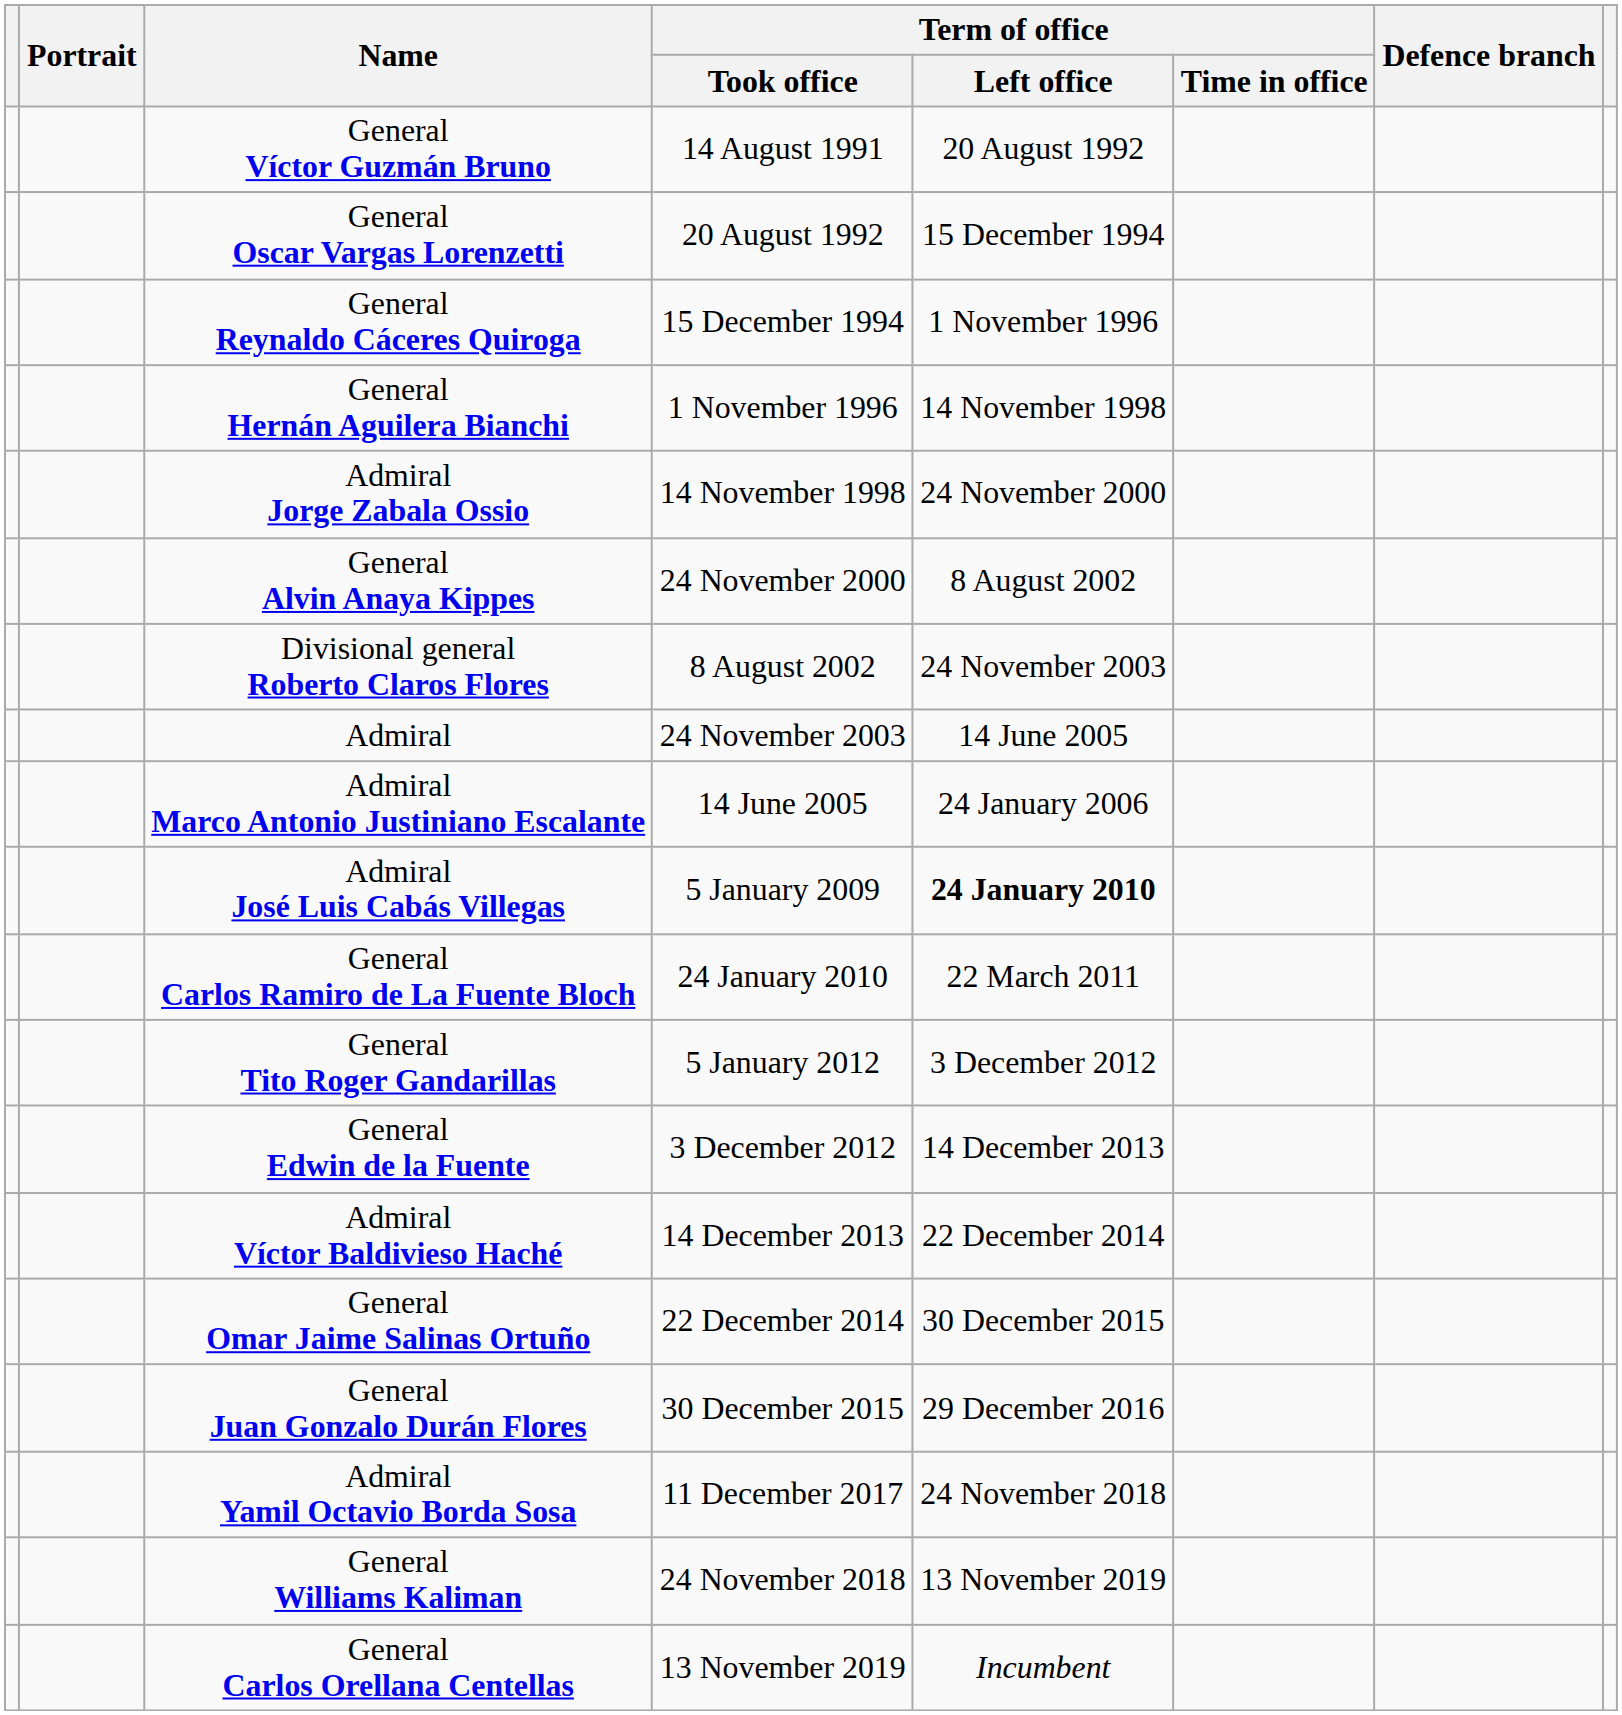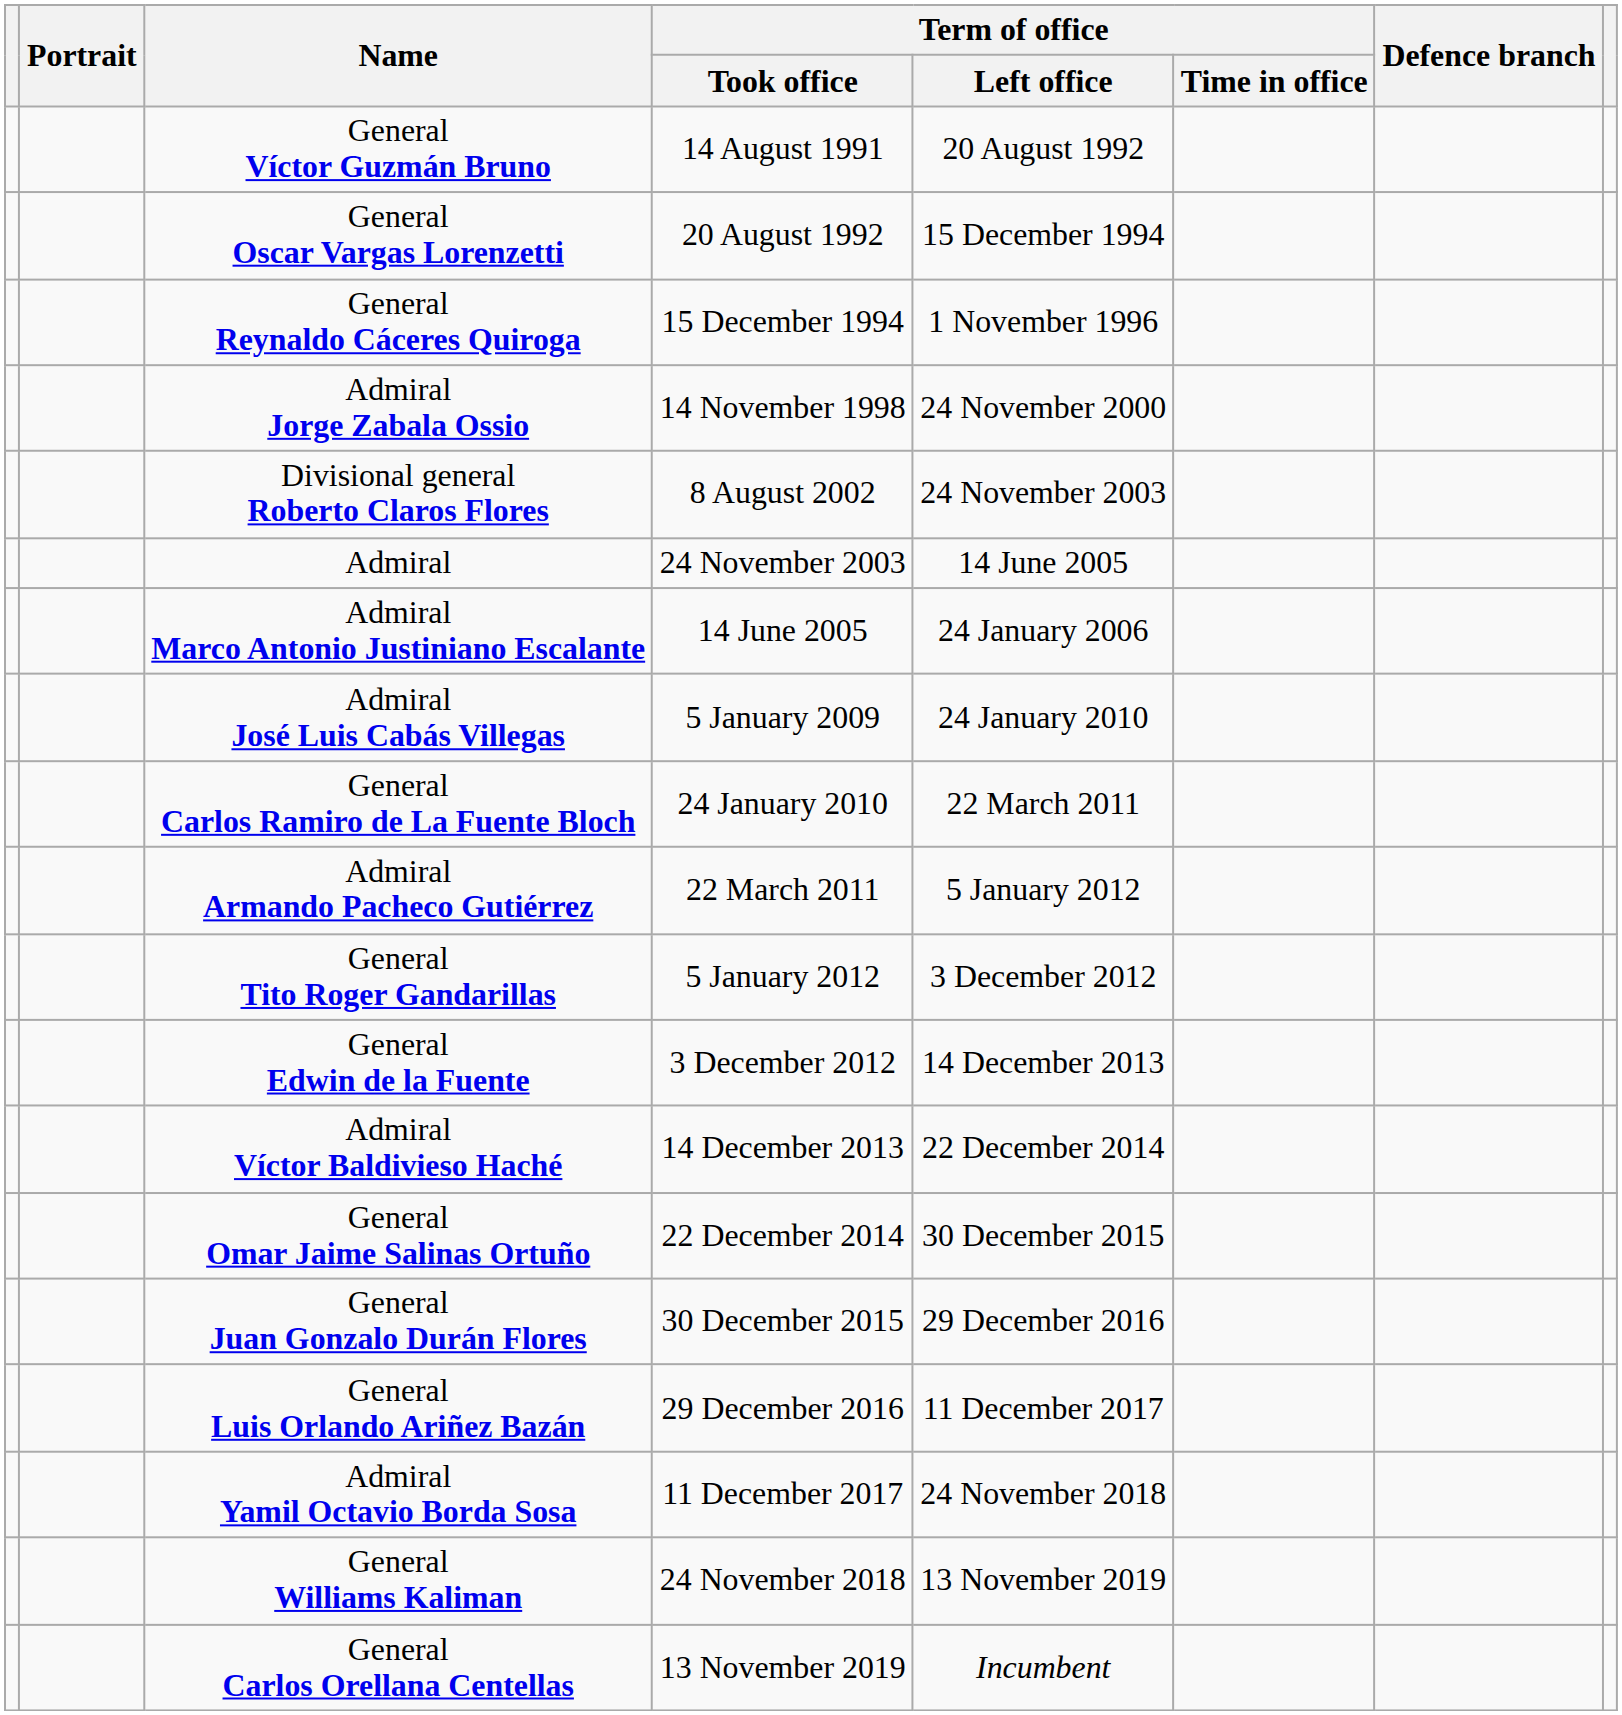 <table class="wikitable" style="text-align:center">
 <tr>
 <th rowspan=2></th>
 <th rowspan=2>Portrait</th>
 <th rowspan=2>Name<br></th>
 <th colspan=3>Term of office</th>
 <th rowspan=2>Defence branch</th>
 <th rowspan=2></th>
 </tr>
 <tr>
 <th>Took office</th>
 <th>Left office</th>
 <th>Time in office</th>
 </tr>
 <tr>
 <td></td>
 <td></td>
 <td>General<br><strong><a href='#'>Víctor Guzmán Bruno</a></strong></td>
 <td>14 August 1991</td>
 <td>20 August 1992</td>
 <td></td>
 <td></td>
 <td></td>
 </tr>
 <tr>
 <td></td>
 <td></td>
 <td>General<br><strong><a href='#'>Oscar Vargas Lorenzetti</a></strong></td>
 <td>20 August 1992</td>
 <td>15 December 1994</td>
 <td></td>
 <td></td>
 <td></td>
 </tr>
 <tr>
 <td></td>
 <td></td>
 <td>General<br><strong><a href='#'>Reynaldo Cáceres Quiroga</a></strong></td>
 <td>15 December 1994</td>
 <td>1 November 1996</td>
 <td></td>
 <td></td>
 <td></td>
 </tr>
 <tr>
 <td></td>
 <td></td>
-<td>General<br><strong><a href='#'>Hernán Aguilera Bianchi</a></strong></td>
-<td>1 November 1996</td>
-<td>14 November 1998</td>
-<td></td>
-<td></td>
-<td></td>
-</tr>
-<tr>
-<td></td>
-<td></td>
 <td>Admiral<br><strong><a href='#'>Jorge Zabala Ossio</a></strong></td>
 <td>14 November 1998</td>
 <td>24 November 2000</td>
-<td></td>
-<td></td>
-<td></td>
-</tr>
-<tr>
-<td></td>
-<td></td>
-<td>General<br><strong><a href='#'>Alvin Anaya Kippes</a></strong></td>
-<td>24 November 2000</td>
-<td>8 August 2002</td>
 <td></td>
 <td></td>
 <td></td>
 </tr>
 <tr>
 <td></td>
 <td></td>
 <td>Divisional general<br><strong><a href='#'>Roberto Claros Flores</a></strong><br></td>
 <td>8 August 2002</td>
 <td>24 November 2003</td>
 <td></td>
 <td></td>
 <td></td>
 </tr>
 <tr>
 <td></td>
 <td></td>
 <td>Admiral<br><strong></strong></td>
 <td>24 November 2003</td>
 <td>14 June 2005</td>
 <td></td>
 <td></td>
 <td></td>
 </tr>
 <tr>
 <td></td>
 <td></td>
 <td>Admiral<br><strong><a href='#'>Marco Antonio Justiniano Escalante</a></strong></td>
 <td>14 June 2005</td>
 <td>24 January 2006</td>
 <td></td>
 <td></td>
 <td></td>
 </tr>
 <tr>
 <td></td>
 <td></td>
 <td>Admiral<br><strong><a href='#'>José Luis Cabás Villegas</a></strong><br></td>
 <td>5 January 2009</td>
-<td><strong>24 January 2010</strong></td>
+<td>24 January 2010</td>
 <td></td>
 <td></td>
 <td></td>
 </tr>
 <tr>
 <td></td>
 <td></td>
 <td>General<br><strong><a href='#'>Carlos Ramiro de La Fuente Bloch</a></strong></td>
 <td>24 January 2010</td>
 <td>22 March 2011</td>
+<td></td>
+<td></td>
+<td></td>
+</tr>
+<tr>
+<td></td>
+<td></td>
+<td>Admiral<br><strong><a href='#'>Armando Pacheco Gutiérrez</a></strong></td>
+<td>22 March 2011</td>
+<td>5 January 2012</td>
 <td></td>
 <td></td>
 <td></td>
 </tr>
 <tr>
 <td></td>
 <td></td>
 <td>General<br><strong><a href='#'>Tito Roger Gandarillas</a></strong></td>
 <td>5 January 2012</td>
 <td>3 December 2012</td>
 <td></td>
 <td></td>
 <td></td>
 </tr>
 <tr>
 <td></td>
 <td></td>
 <td>General<br><strong><a href='#'>Edwin de la Fuente</a></strong></td>
 <td>3 December 2012</td>
 <td>14 December 2013</td>
 <td></td>
 <td></td>
 <td></td>
 </tr>
 <tr>
 <td></td>
 <td></td>
 <td>Admiral<br><strong><a href='#'>Víctor Baldivieso Haché</a></strong></td>
 <td>14 December 2013</td>
 <td>22 December 2014</td>
 <td></td>
 <td></td>
 <td></td>
 </tr>
 <tr>
 <td></td>
 <td></td>
 <td>General<br><strong><a href='#'>Omar Jaime Salinas Ortuño</a></strong></td>
 <td>22 December 2014</td>
 <td>30 December 2015</td>
 <td></td>
 <td></td>
 <td></td>
 </tr>
 <tr>
 <td></td>
 <td></td>
 <td>General<br><strong><a href='#'>Juan Gonzalo Durán Flores</a></strong></td>
 <td>30 December 2015</td>
 <td>29 December 2016</td>
 <td></td>
 <td></td>
 <td></td>
 </tr>
 <tr>
 <td></td>
 <td></td>
+<td>General<br><strong><a href='#'>Luis Orlando Ariñez Bazán</a></strong></td>
+<td>29 December 2016</td>
+<td>11 December 2017</td>
+<td></td>
+<td></td>
+<td></td>
+</tr>
+<tr>
+<td></td>
+<td></td>
 <td>Admiral<br><strong><a href='#'>Yamil Octavio Borda Sosa</a></strong></td>
 <td>11 December 2017</td>
 <td>24 November 2018</td>
 <td></td>
 <td></td>
 <td></td>
 </tr>
 <tr>
 <td></td>
 <td></td>
 <td>General<br><strong><a href='#'>Williams Kaliman</a></strong><br></td>
 <td>24 November 2018</td>
 <td>13 November 2019</td>
 <td></td>
 <td></td>
 <td></td>
 </tr>
 <tr>
 <td></td>
 <td></td>
 <td>General<br><strong><a href='#'>Carlos Orellana Centellas</a></strong></td>
 <td>13 November 2019</td>
 <td><em>Incumbent</em></td>
 <td></td>
 <td></td>
 <td></td>
 </tr>
 </table>
